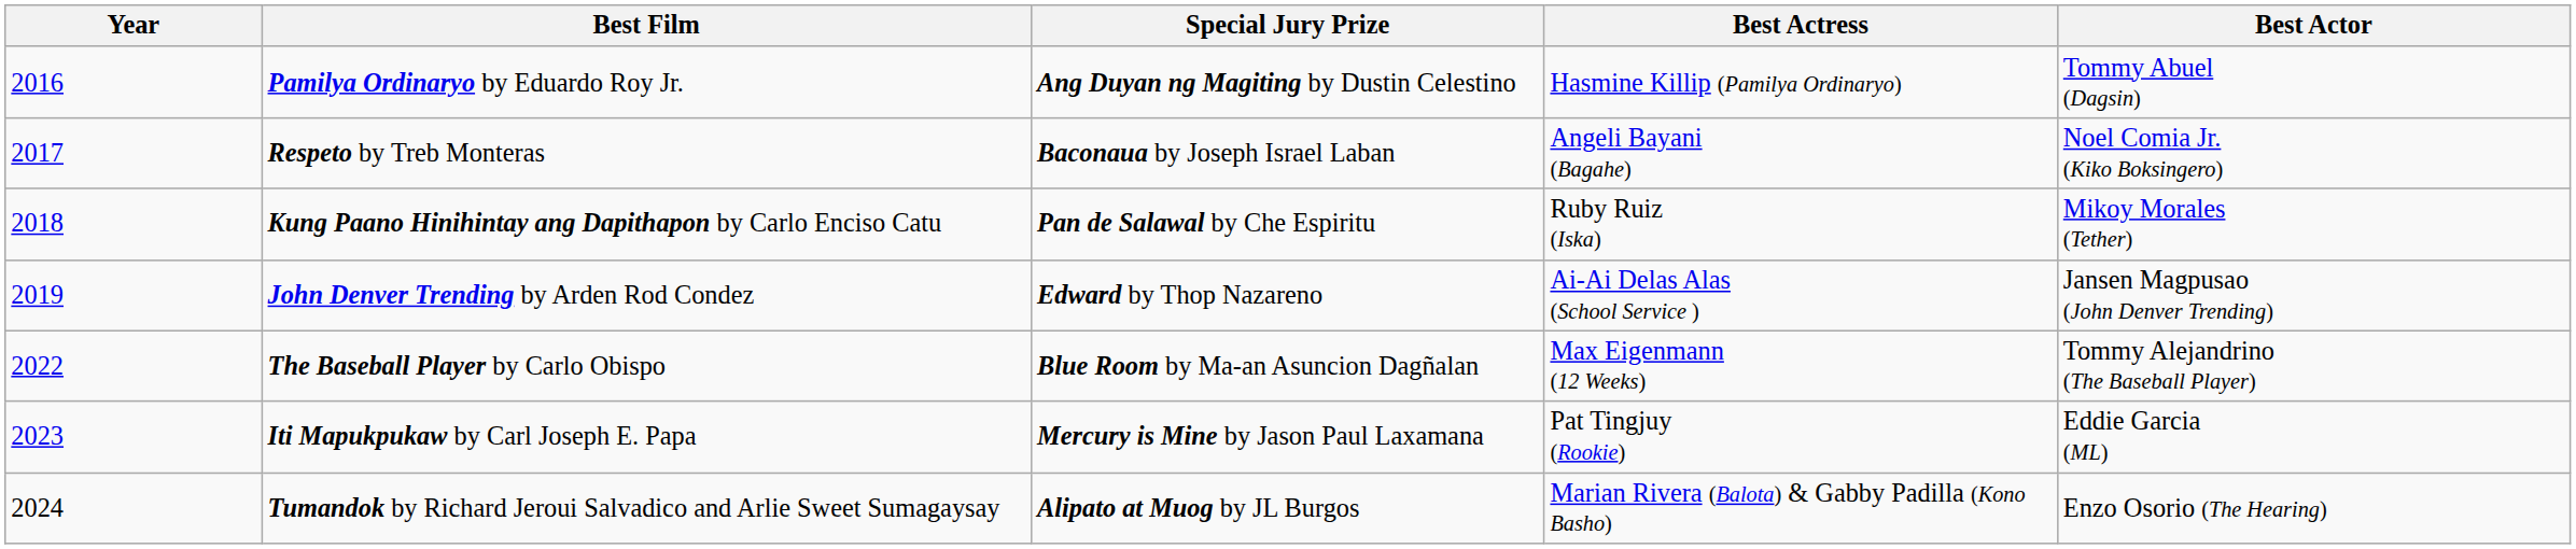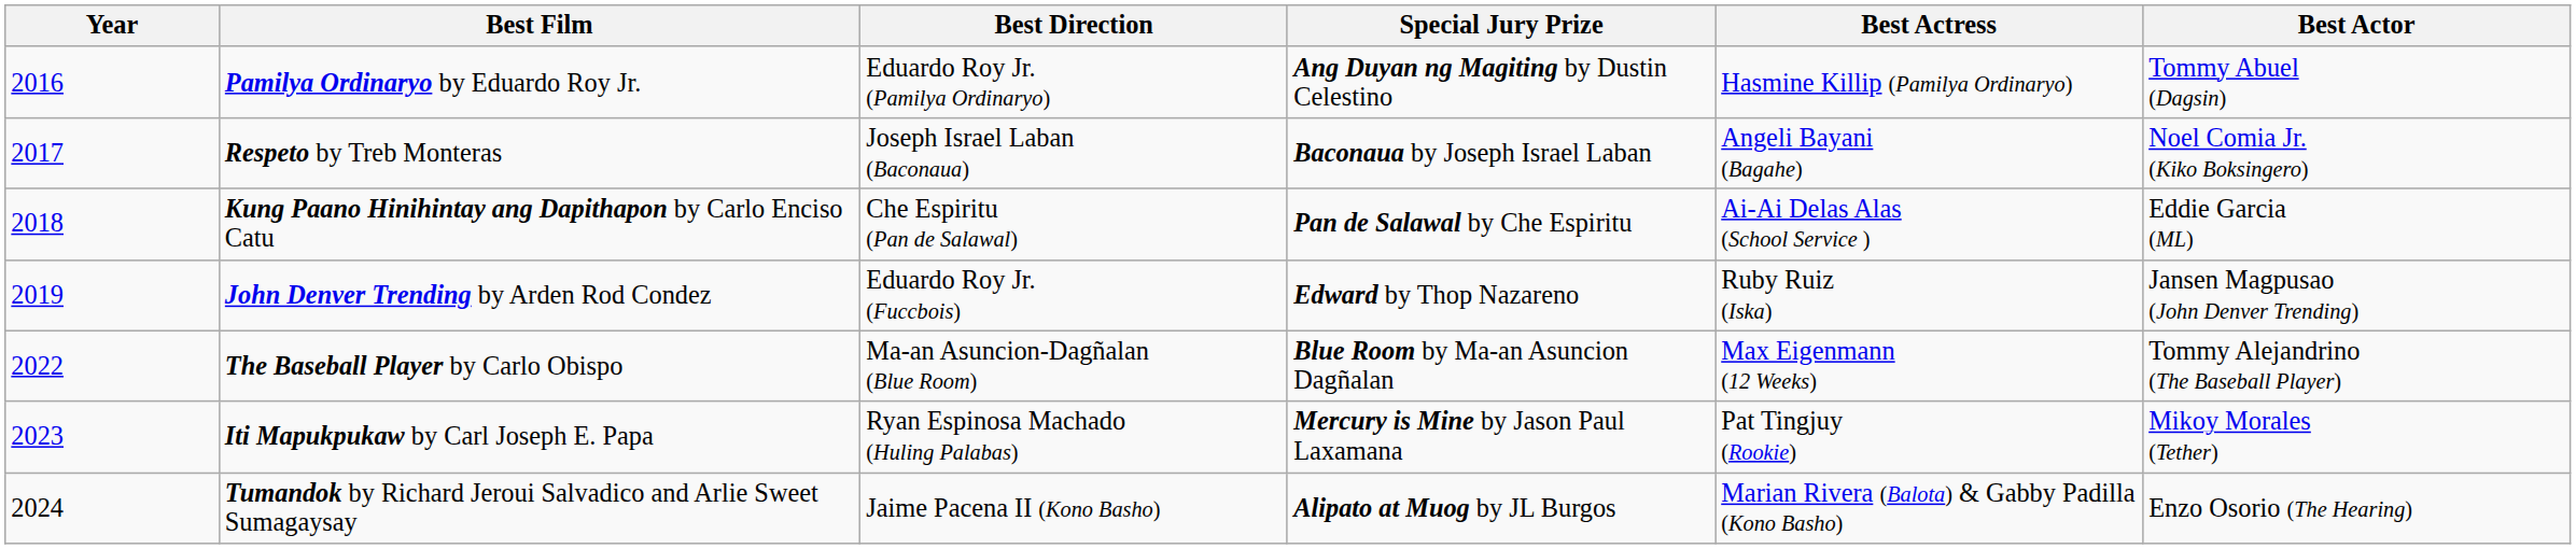 <table class="wikitable">
 <tr>
 <th style="width:5%;">Year</th>
 <th style="width:15%;">Best Film</th>
+<th style="width:10%;">Best Direction</th>
 <th style="width:10%;">Special Jury Prize</th>
 <th style="width:10%;">Best Actress</th>
 <th style="width:10%;">Best Actor</th>
 </tr>
 <tr>
 <td><a href='#'>2016</a></td>
 <td><strong><em><a href='#'>Pamilya Ordinaryo</a></em></strong> by Eduardo Roy Jr.</td>
+<td>Eduardo Roy Jr. <br><small>(<em>Pamilya Ordinaryo</em>)</small></td>
 <td><strong><em>Ang Duyan ng Magiting</em></strong> by Dustin Celestino</td>
 <td><a href='#'>Hasmine Killip</a> <small>(<em>Pamilya Ordinaryo</em>)</small></td>
 <td><a href='#'>Tommy Abuel</a> <br><small>(<em>Dagsin</em>)</small></td>
 </tr>
 <tr>
 <td><a href='#'>2017</a></td>
 <td><strong><em>Respeto</em></strong> by Treb Monteras</td>
+<td>Joseph Israel Laban <br><small>(<em>Baconaua</em>)</small></td>
 <td><strong><em>Baconaua</em></strong> by Joseph Israel Laban</td>
 <td><a href='#'>Angeli Bayani</a> <br><small>(<em>Bagahe</em>)</small></td>
 <td><a href='#'>Noel Comia Jr.</a> <br><small>(<em>Kiko Boksingero</em>)</small></td>
 </tr>
 <tr>
 <td><a href='#'>2018</a></td>
 <td><strong><em>Kung Paano Hinihintay ang Dapithapon</em></strong> by Carlo Enciso Catu</td>
+<td>Che Espiritu <br><small>(<em>Pan de Salawal</em>)</small></td>
 <td><strong><em>Pan de Salawal</em></strong> by Che Espiritu</td>
-<td>Ruby Ruiz <br><small>(<em>Iska</em>)</small></td>
-<td><a href='#'>Mikoy Morales</a> <br><small>(<em>Tether</em>)</small></td>
+<td><a href='#'>Ai-Ai Delas Alas</a> <br><small>(<em>School Service </em>)</small></td>
+<td>Eddie Garcia <br><small>(<em>ML</em>)</small></td>
 </tr>
 <tr>
 <td><a href='#'>2019</a></td>
 <td><strong><em><a href='#'>John Denver Trending</a></em></strong> by Arden Rod Condez</td>
+<td>Eduardo Roy Jr. <br><small>(<em>Fuccbois</em>)</small></td>
 <td><strong><em>Edward</em></strong> by Thop Nazareno</td>
-<td><a href='#'>Ai-Ai Delas Alas</a> <br><small>(<em>School Service </em>)</small></td>
+<td>Ruby Ruiz <br><small>(<em>Iska</em>)</small></td>
 <td>Jansen Magpusao <br><small>(<em>John Denver Trending</em>)</small></td>
 </tr>
 <tr>
 <td><a href='#'>2022</a></td>
 <td><strong><em>The Baseball Player</em></strong> by Carlo Obispo</td>
+<td>Ma-an Asuncion-Dagñalan <br><small>(<em>Blue Room</em>)</small></td>
 <td><strong><em>Blue Room</em></strong> by Ma-an Asuncion Dagñalan</td>
 <td><a href='#'>Max Eigenmann</a> <br><small>(<em>12 Weeks</em>)</small></td>
 <td>Tommy Alejandrino <br><small>(<em>The Baseball Player</em>)</small></td>
 </tr>
 <tr>
 <td><a href='#'>2023</a></td>
 <td><strong><em>Iti Mapukpukaw</em></strong> by Carl Joseph E. Papa</td>
+<td>Ryan Espinosa Machado <br><small>(<em>Huling Palabas</em>)</small></td>
 <td><strong><em>Mercury is Mine</em></strong> by Jason Paul Laxamana</td>
 <td>Pat Tingjuy <br><small>(<em><a href='#'>Rookie</a></em>)</small></td>
-<td>Eddie Garcia <br><small>(<em>ML</em>)</small></td>
+<td><a href='#'>Mikoy Morales</a> <br><small>(<em>Tether</em>)</small></td>
 </tr>
 <tr>
 <td>2024</td>
 <td><strong><em>Tumandok</em></strong> by Richard Jeroui Salvadico and Arlie Sweet Sumagaysay</td>
+<td>Jaime Pacena II <small>(<em>Kono Basho</em>)</small></td>
 <td><strong><em>Alipato at Muog</em></strong> by JL Burgos</td>
 <td><a href='#'>Marian Rivera</a> <small>(<em><a href='#'>Balota</a></em>)</small> & Gabby Padilla <small>(<em>Kono Basho</em>)</small></td>
 <td>Enzo Osorio <small>(<em>The Hearing</em>)</small></td>
 </tr>
 </table>
